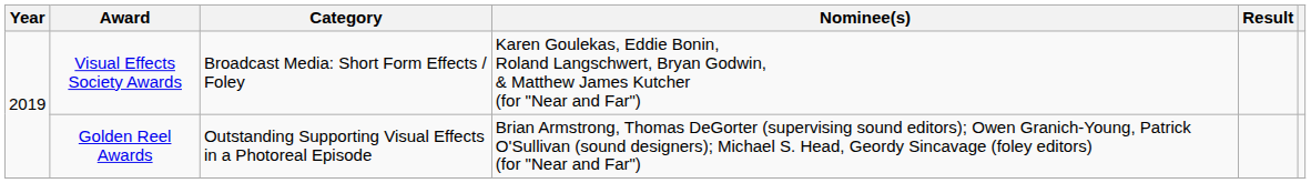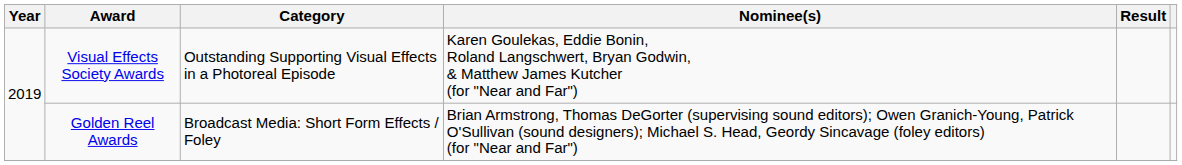 <table class="wikitable sortable">
 <tr>
 <th scope="col">Year</th>
 <th scope="col">Award</th>
 <th scope="col">Category</th>
 <th scope="col">Nominee(s)</th>
 <th scope="col">Result</th>
 <th scope="col" class="unsortable"></th>
 </tr>
 <tr>
 <td align="center" rowspan="2">2019</td>
 <td align="center"><a href='#'>Visual Effects Society Awards</a></td>
-<td>Broadcast Media: Short Form Effects / Foley</td>
+<td>Outstanding Supporting Visual Effects in a Photoreal Episode</td>
 <td>Karen Goulekas, Eddie Bonin,<br>Roland Langschwert, Bryan Godwin,<br>& Matthew James Kutcher<br>(for "Near and Far")</td>
 <td></td>
 <td align="center"></td>
 </tr>
 <tr>
 <td align="center"><a href='#'>Golden Reel Awards</a></td>
-<td>Outstanding Supporting Visual Effects in a Photoreal Episode</td>
+<td>Broadcast Media: Short Form Effects / Foley</td>
 <td>Brian Armstrong, Thomas DeGorter (supervising sound editors); Owen Granich-Young, Patrick O'Sullivan (sound designers); Michael S. Head, Geordy Sincavage (foley editors)<br>(for "Near and Far")</td>
 <td></td>
 <td align="center"></td>
 </tr>
 <tr>
 </tr>
 </table>
